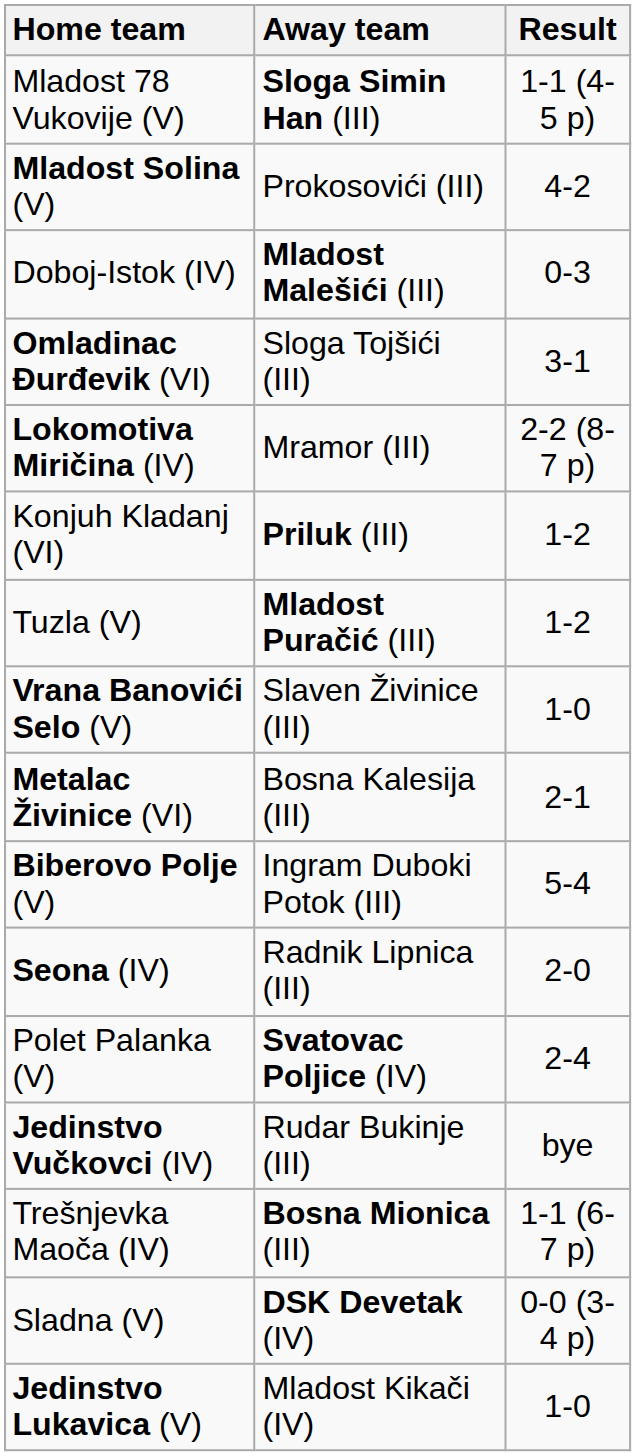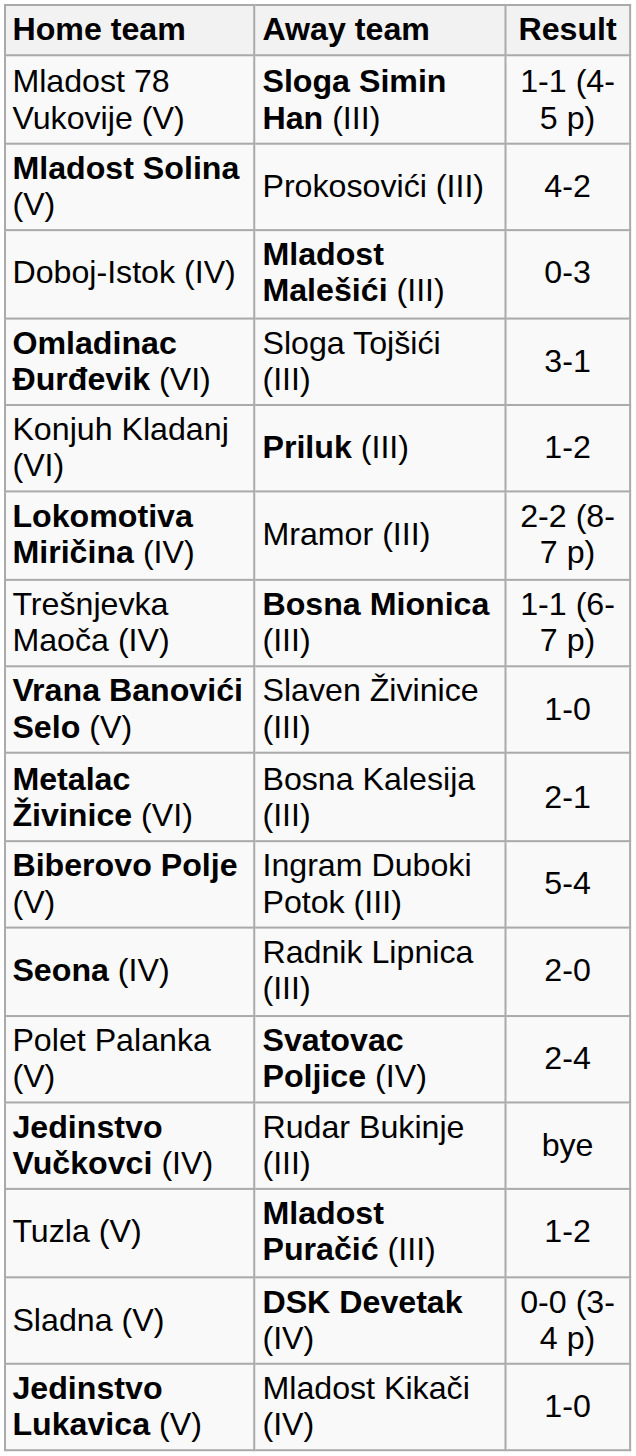 <table class="wikitable" style="width:50%">
 <tr>
 <th style="width:40%; text-align:left">Home team</th>
 <th style="width:40%; text-align:left">Away team</th>
 <th>Result</th>
 </tr>
 <tr>
 <td>Mladost 78 Vukovije (V)</td>
 <td><strong>Sloga Simin Han</strong> (III)</td>
 <td style="text-align:center">1-1 (4-5 p)</td>
 </tr>
 <tr>
 <td><strong>Mladost Solina</strong> (V)</td>
 <td>Prokosovići (III)</td>
 <td style="text-align:center">4-2</td>
 </tr>
 <tr>
 <td>Doboj-Istok (IV)</td>
 <td><strong>Mladost Malešići</strong> (III)</td>
 <td style="text-align:center">0-3</td>
 </tr>
 <tr>
 <td><strong>Omladinac Đurđevik</strong> (VI)</td>
 <td>Sloga Tojšići (III)</td>
 <td style="text-align:center">3-1</td>
 </tr>
 <tr>
+<td>Konjuh Kladanj (VI)</td>
+<td><strong>Priluk</strong> (III)</td>
+<td style="text-align:center">1-2</td>
+</tr>
+<tr>
 <td><strong>Lokomotiva Miričina</strong> (IV)</td>
 <td>Mramor (III)</td>
 <td style="text-align:center">2-2 (8-7 p)</td>
 </tr>
 <tr>
-<td>Konjuh Kladanj (VI)</td>
-<td><strong>Priluk</strong> (III)</td>
-<td style="text-align:center">1-2</td>
-</tr>
-<tr>
-<td>Tuzla (V)</td>
-<td><strong>Mladost Puračić</strong> (III)</td>
-<td style="text-align:center">1-2</td>
+<td>Trešnjevka Maoča (IV)</td>
+<td><strong>Bosna Mionica</strong> (III)</td>
+<td style="text-align:center">1-1 (6-7 p)</td>
 </tr>
 <tr>
 <td><strong>Vrana Banovići Selo</strong> (V)</td>
 <td>Slaven Živinice (III)</td>
 <td style="text-align:center">1-0</td>
 </tr>
 <tr>
 <td><strong>Metalac Živinice</strong> (VI)</td>
 <td>Bosna Kalesija (III)</td>
 <td style="text-align:center">2-1</td>
 </tr>
 <tr>
 <td><strong>Biberovo Polje</strong> (V)</td>
 <td>Ingram Duboki Potok (III)</td>
 <td style="text-align:center">5-4</td>
 </tr>
 <tr>
 <td><strong>Seona</strong> (IV)</td>
 <td>Radnik Lipnica (III)</td>
 <td style="text-align:center">2-0</td>
 </tr>
 <tr>
 <td>Polet Palanka (V)</td>
 <td><strong>Svatovac Poljice</strong> (IV)</td>
 <td style="text-align:center">2-4</td>
 </tr>
 <tr>
 <td><strong>Jedinstvo Vučkovci</strong> (IV)</td>
 <td>Rudar Bukinje (III)</td>
 <td style="text-align:center">bye</td>
 </tr>
 <tr>
-<td>Trešnjevka Maoča (IV)</td>
-<td><strong>Bosna Mionica</strong> (III)</td>
-<td style="text-align:center">1-1 (6-7 p)</td>
+<td>Tuzla (V)</td>
+<td><strong>Mladost Puračić</strong> (III)</td>
+<td style="text-align:center">1-2</td>
 </tr>
 <tr>
 <td>Sladna (V)</td>
 <td><strong>DSK Devetak</strong> (IV)</td>
 <td style="text-align:center">0-0 (3-4 p)</td>
 </tr>
 <tr>
 <td><strong>Jedinstvo Lukavica</strong> (V)</td>
 <td>Mladost Kikači (IV)</td>
 <td style="text-align:center">1-0</td>
 </tr>
 </table>
